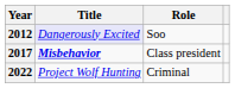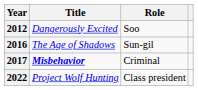 <table class="wikitable plainrowheaders">
 <tr>
 <th scope="col">Year</th>
 <th scope="col">Title</th>
 <th scope="col">Role</th>
 <th scope="col" class="unsortable"></th>
 </tr>
 <tr>
 <th scope="row">2012</th>
-<td style="background: lavender;"><em><a href='#'>Dangerously Excited</a></em></td>
+<td><em><a href='#'>Dangerously Excited</a></em></td>
 <td>Soo</td>
+<td></td>
+</tr>
+<tr>
+<th scope="row">2016</th>
+<td><em><a href='#'>The Age of Shadows</a></em></td>
+<td>Sun-gil</td>
 <td></td>
 </tr>
 <tr>
 <th scope="row">2017</th>
 <td><strong><a href='#'><em>Misbehavior</em></a></strong></td>
-<td>Class president</td>
+<td>Criminal</td>
 <td></td>
 </tr>
 <tr>
 <th scope="row">2022</th>
 <td><em><a href='#'>Project Wolf Hunting</a></em></td>
-<td>Criminal</td>
+<td>Class president</td>
 <td style="text-align:center"></td>
 </tr>
 </table>
